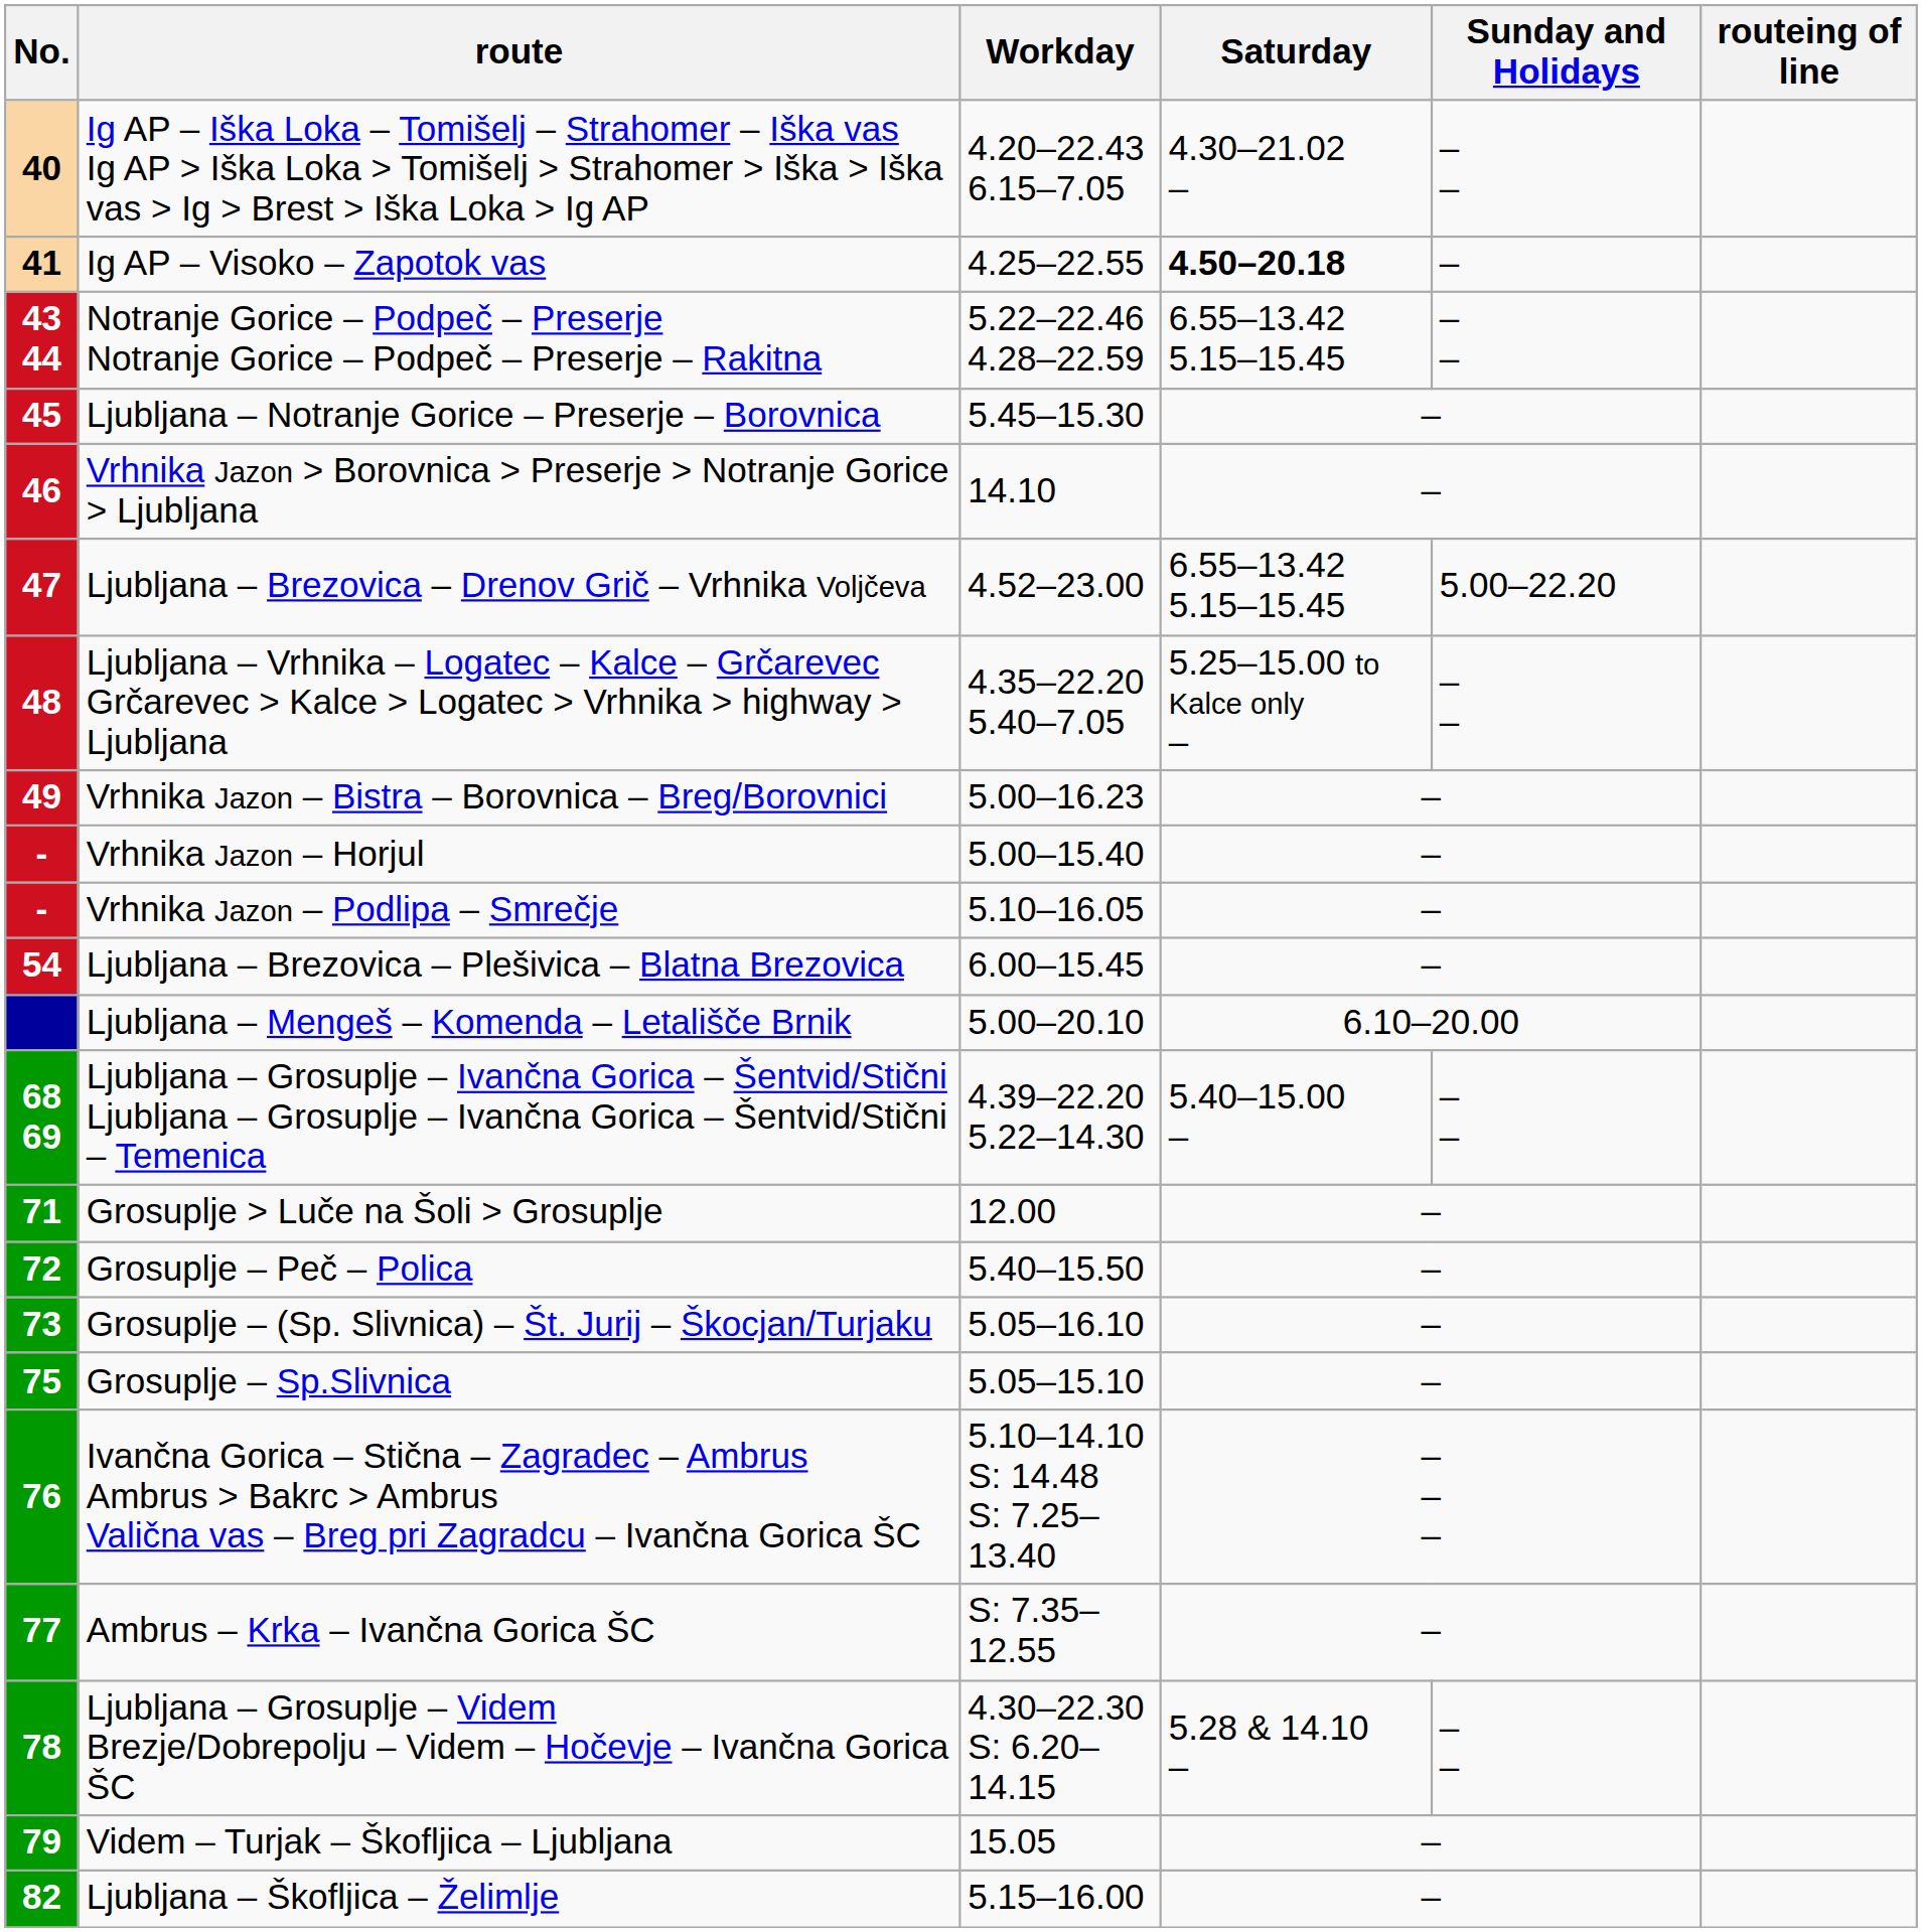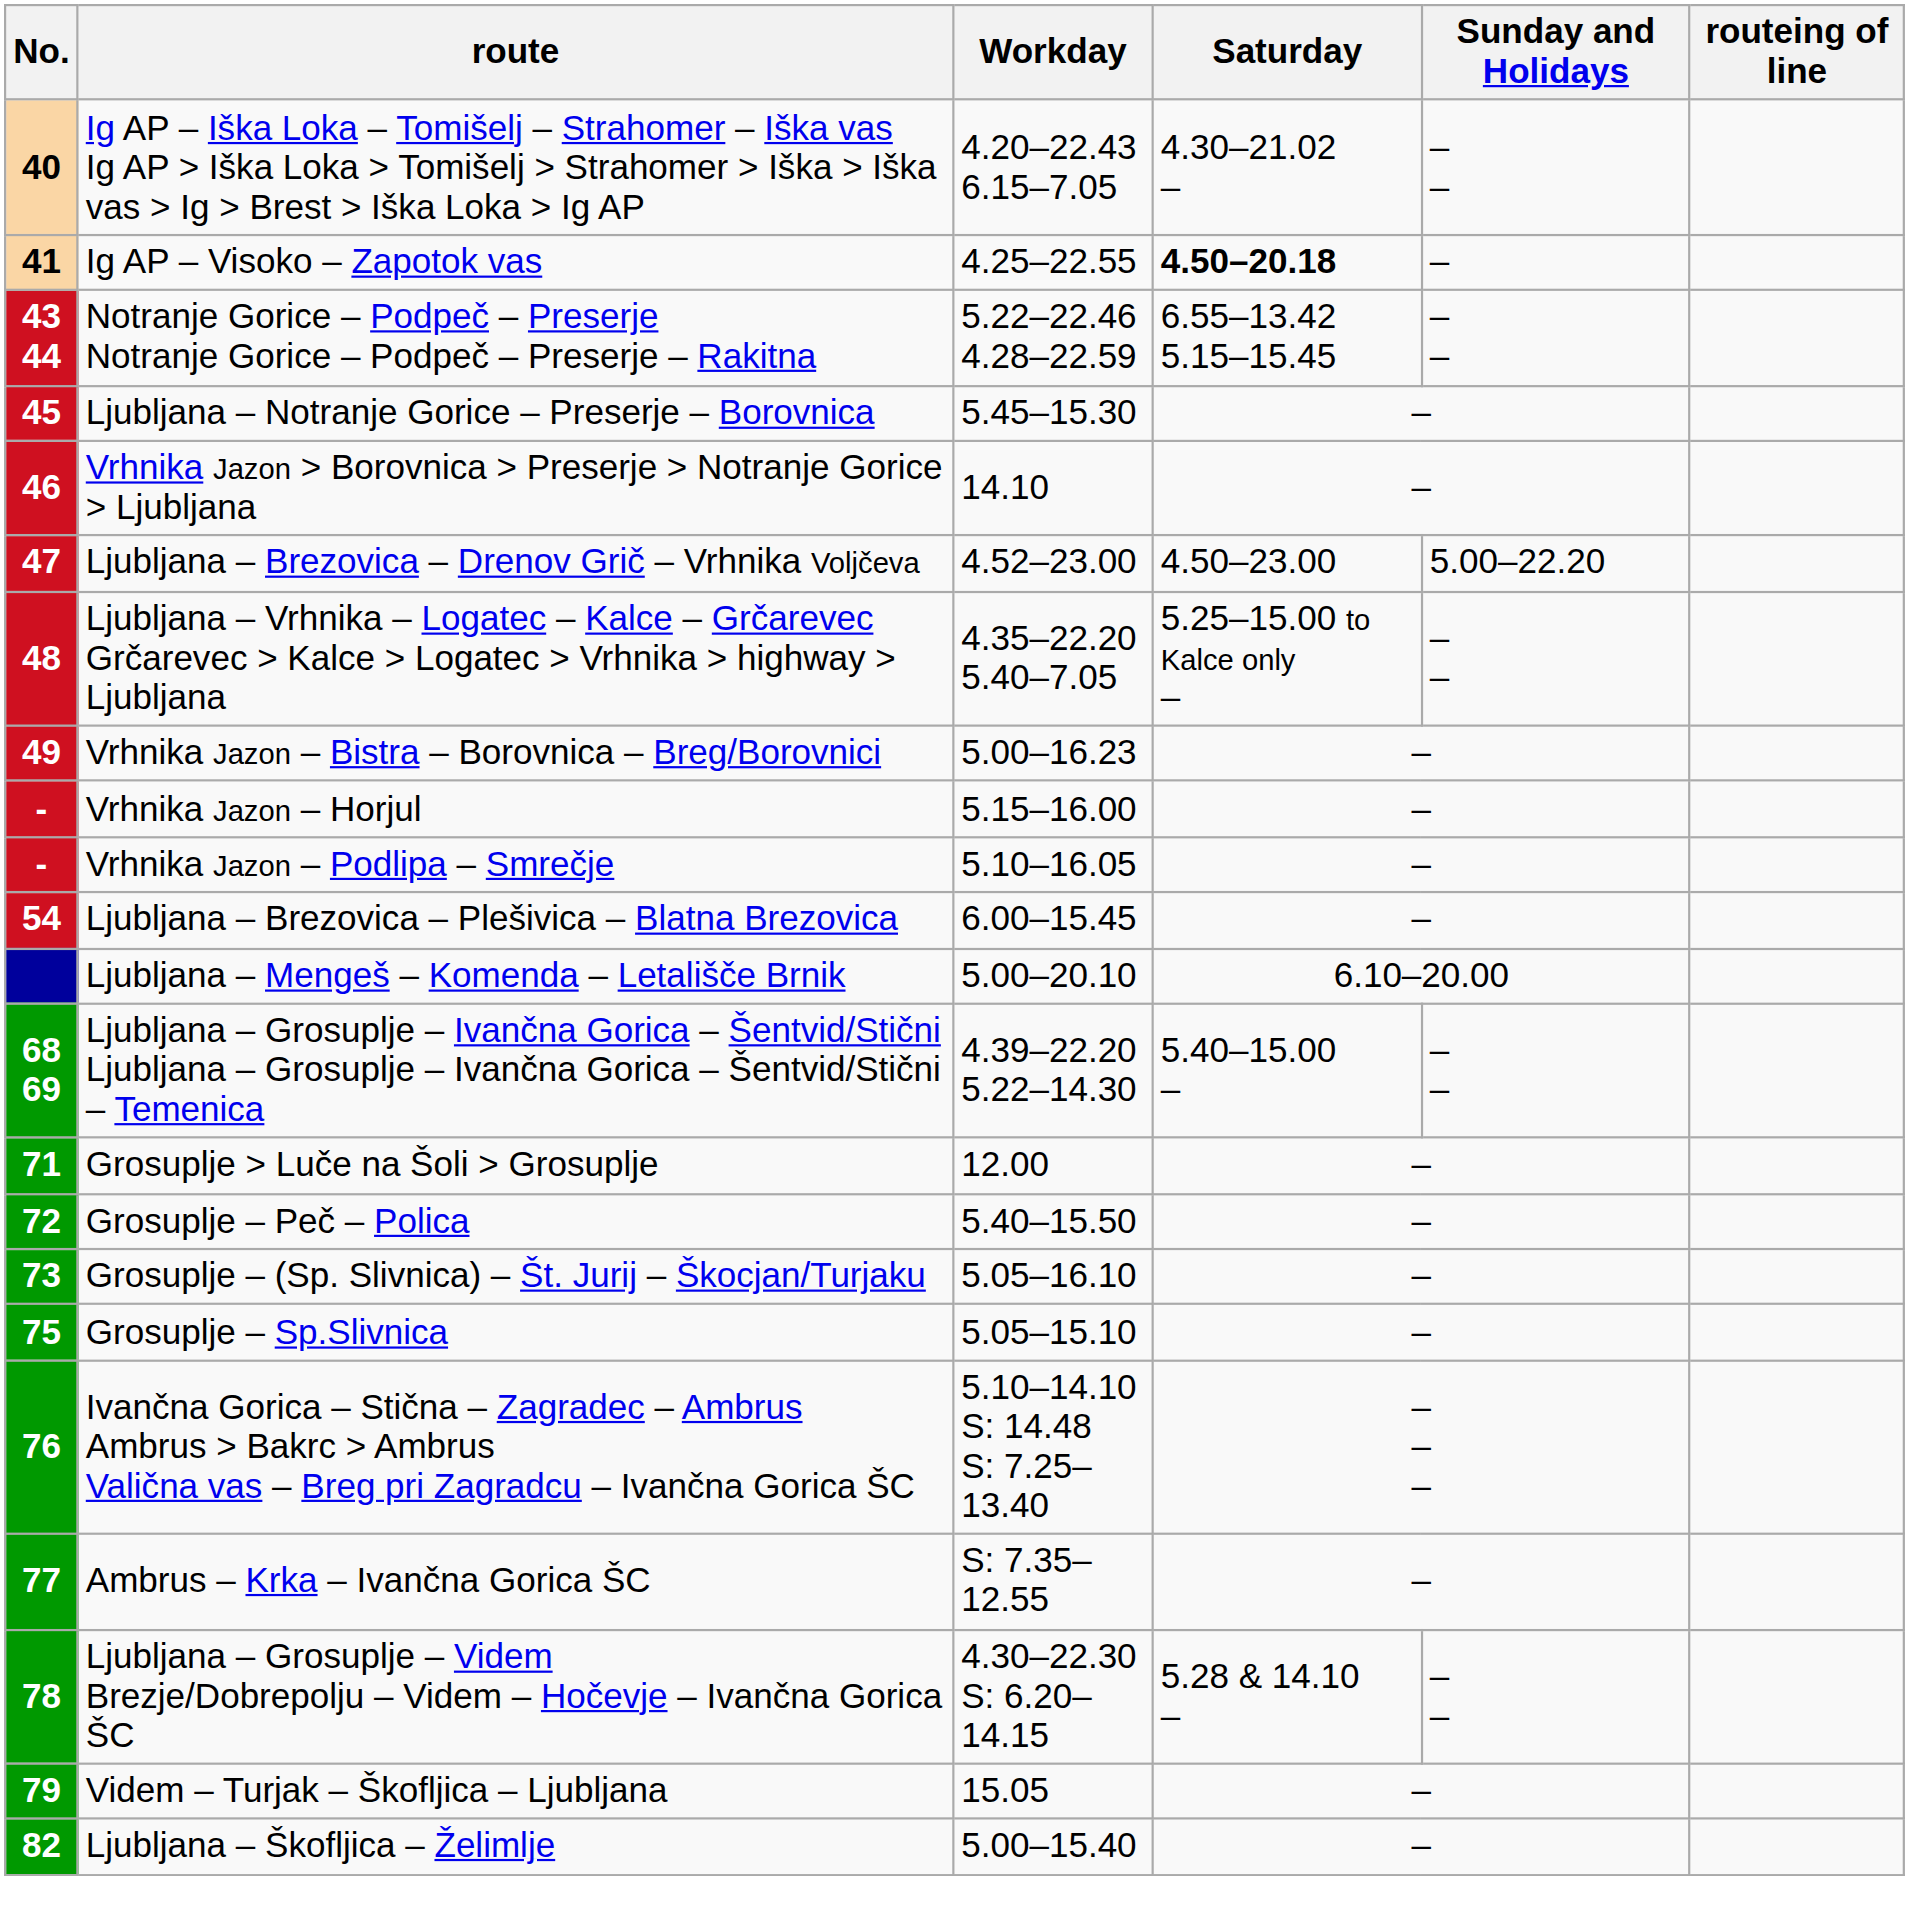 <table class="wikitable">
 <tr>
 <th>No.</th>
 <th>route</th>
 <th>Workday</th>
 <th>Saturday</th>
 <th>Sunday and <a href='#'>Holidays</a></th>
 <th>routeing of line</th>
 </tr>
 <tr>
 <td style="text-align:center; background:#FAD6A5; color:black"><strong>40</strong></td>
 <td><a href='#'>Ig</a> AP – <a href='#'>Iška Loka</a> – <a href='#'>Tomišelj</a> – <a href='#'>Strahomer</a> – <a href='#'>Iška vas</a><br>Ig AP > Iška Loka > Tomišelj > Strahomer > Iška > Iška vas > Ig > Brest > Iška Loka > Ig AP</td>
 <td>4.20–22.43<br>6.15–7.05</td>
 <td>4.30–21.02<br>–</td>
 <td>–<br>–</td>
 <td><br></td>
 </tr>
 <tr>
 <td style="text-align:center; background:#FAD6A5; color:black"><strong>41</strong></td>
 <td>Ig AP – Visoko – <a href='#'>Zapotok vas</a></td>
 <td>4.25–22.55</td>
 <td><strong>4.50–20.18</strong></td>
 <td>–</td>
 <td></td>
 </tr>
 <tr>
 <td style="text-align:center; background:#CF1020; color:white"><strong>43</strong><br><strong>44</strong></td>
 <td>Notranje Gorice – <a href='#'>Podpeč</a> – <a href='#'>Preserje</a><br>Notranje Gorice – Podpeč – Preserje – <a href='#'>Rakitna</a></td>
 <td>5.22–22.46<br>4.28–22.59</td>
 <td>6.55–13.42<br>5.15–15.45</td>
 <td>–<br>–</td>
 <td><br></td>
 </tr>
 <tr>
 <td style="text-align:center; background:#CF1020; color:white"><strong>45</strong></td>
 <td>Ljubljana – Notranje Gorice – Preserje – <a href='#'>Borovnica</a></td>
 <td>5.45–15.30</td>
 <td colspan=2 align="center">–</td>
 <td></td>
 </tr>
 <tr>
 <td style="text-align:center; background:#CF1020; color:white"><strong>46</strong></td>
 <td><a href='#'>Vrhnika</a> <small>Jazon</small> > Borovnica > Preserje > Notranje Gorice > Ljubljana</td>
 <td>14.10</td>
 <td colspan=2 align="center">–</td>
 <td></td>
 </tr>
 <tr>
 <td style="text-align:center; background:#CF1020; color:white"><strong>47</strong></td>
 <td>Ljubljana – <a href='#'>Brezovica</a> – <a href='#'>Drenov Grič</a> – Vrhnika <small>Voljčeva</small></td>
 <td>4.52–23.00</td>
-<td>6.55–13.42<br>5.15–15.45</td>
+<td>4.50–23.00</td>
 <td>5.00–22.20</td>
 <td></td>
 </tr>
 <tr>
 <td style="text-align:center; background:#CF1020; color:white"><strong>48</strong></td>
 <td>Ljubljana – Vrhnika – <a href='#'>Logatec</a> – <a href='#'>Kalce</a> – <a href='#'>Grčarevec</a><br>Grčarevec > Kalce > Logatec > Vrhnika > highway > Ljubljana</td>
 <td>4.35–22.20<br>5.40–7.05</td>
 <td>5.25–15.00 <small>to Kalce only</small><br>–</td>
 <td>–<br>–</td>
 <td><br></td>
 </tr>
 <tr>
 <td style="text-align:center; background:#CF1020; color:white"><strong>49</strong></td>
 <td>Vrhnika <small>Jazon</small> – <a href='#'>Bistra</a> – Borovnica – <a href='#'>Breg/Borovnici</a></td>
 <td>5.00–16.23</td>
 <td colspan=2 align="center">–</td>
 <td></td>
 </tr>
 <tr>
 <td style="text-align:center; background:#CF1020; color:white"><strong>-</strong></td>
 <td>Vrhnika <small>Jazon</small> – Horjul</td>
-<td>5.00–15.40</td>
+<td>5.15–16.00</td>
 <td colspan=2 align="center">–</td>
 <td></td>
 </tr>
 <tr>
 <td style="text-align:center; background:#CF1020; color:white"><strong>-</strong></td>
 <td>Vrhnika <small>Jazon</small> – <a href='#'>Podlipa</a> – <a href='#'>Smrečje</a></td>
 <td>5.10–16.05</td>
 <td colspan=2 align="center">–</td>
 <td></td>
 </tr>
 <tr>
 <td style="text-align:center; background:#CF1020; color:white"><strong>54</strong></td>
 <td>Ljubljana – Brezovica – Plešivica – <a href='#'>Blatna Brezovica</a></td>
 <td>6.00–15.45</td>
 <td colspan=2 align="center">–</td>
 <td></td>
 </tr>
 <tr>
 <td style="text-align:center; background:#00009C;"><a href='#'></a></td>
 <td>Ljubljana – <a href='#'>Mengeš</a> – <a href='#'>Komenda</a> – <a href='#'>Letališče Brnik</a></td>
 <td>5.00–20.10</td>
 <td colspan=2 align="center">6.10–20.00</td>
 <td></td>
 </tr>
 <tr>
 <td style="text-align:center; background:#009900; color:white"><strong>68</strong><br><strong>69</strong></td>
 <td>Ljubljana – Grosuplje – <a href='#'>Ivančna Gorica</a> – <a href='#'>Šentvid/Stični</a><br>Ljubljana – Grosuplje – Ivančna Gorica – Šentvid/Stični – <a href='#'>Temenica</a></td>
 <td>4.39–22.20<br>5.22–14.30</td>
 <td>5.40–15.00<br>–</td>
 <td>–<br>–</td>
 <td><br></td>
 </tr>
 <tr>
 <td style="text-align:center; background:#009900; color:white"><strong>71</strong></td>
 <td>Grosuplje > Luče na Šoli > Grosuplje</td>
 <td>12.00</td>
 <td colspan=2 align="center">–</td>
 <td></td>
 </tr>
 <tr>
 <td style="text-align:center; background:#009900; color:white"><strong>72</strong></td>
 <td>Grosuplje – Peč – <a href='#'>Polica</a></td>
 <td>5.40–15.50</td>
 <td colspan=2 align="center">–</td>
 <td></td>
 </tr>
 <tr>
 <td style="text-align:center; background:#009900; color:white"><strong>73</strong></td>
 <td>Grosuplje – (Sp. Slivnica) – <a href='#'>Št. Jurij</a> – <a href='#'>Škocjan/Turjaku</a></td>
 <td>5.05–16.10</td>
 <td colspan=2 align="center">–</td>
 <td></td>
 </tr>
 <tr>
 <td style="text-align:center; background:#009900; color:white"><strong>75</strong></td>
 <td>Grosuplje – <a href='#'>Sp.Slivnica</a></td>
 <td>5.05–15.10</td>
 <td colspan=2 align="center">–</td>
 <td></td>
 </tr>
 <tr>
 <td style="text-align:center; background:#009900; color:white"><strong>76</strong></td>
 <td>Ivančna Gorica – Stična – <a href='#'>Zagradec</a> – <a href='#'>Ambrus</a><br>Ambrus > Bakrc > Ambrus<br><a href='#'>Valična vas</a> – <a href='#'>Breg pri Zagradcu</a> – Ivančna Gorica ŠC</td>
 <td>5.10–14.10<br>S: 14.48<br>S: 7.25–13.40</td>
 <td colspan=2 align="center">–<br>–<br>–</td>
 <td><br><br></td>
 </tr>
 <tr>
 <td style="text-align:center; background:#009900; color:white"><strong>77</strong></td>
 <td>Ambrus – <a href='#'>Krka</a> – Ivančna Gorica ŠC</td>
 <td>S: 7.35–12.55</td>
 <td colspan=2 align="center">–</td>
 <td></td>
 </tr>
 <tr>
 <td style="text-align:center; background:#009900; color:white"><strong>78</strong></td>
 <td>Ljubljana – Grosuplje – <a href='#'>Videm</a><br>Brezje/Dobrepolju – Videm – <a href='#'>Hočevje</a> – Ivančna Gorica ŠC</td>
 <td>4.30–22.30<br>S: 6.20–14.15</td>
 <td>5.28 & 14.10<br>–</td>
 <td>–<br>–</td>
 <td><br></td>
 </tr>
 <tr>
 <td style="text-align:center; background:#009900; color:white"><strong>79</strong></td>
 <td>Videm – Turjak – Škofljica – Ljubljana</td>
 <td>15.05</td>
 <td colspan=2 align="center">–</td>
 <td></td>
 </tr>
 <tr>
 <td style="text-align:center; background:#009900; color:white"><strong>82</strong></td>
 <td>Ljubljana – Škofljica – <a href='#'>Želimlje</a></td>
-<td>5.15–16.00</td>
+<td>5.00–15.40</td>
 <td colspan=2 align="center">–</td>
 <td></td>
 </tr>
 <tr>
 </tr>
 </table>
